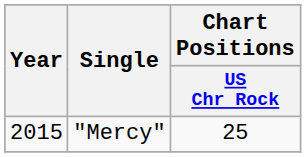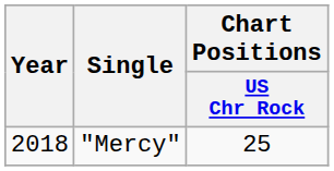 <table class="wikitable" style="text-align:center;">
 <tr>
 <th rowspan="2">Year</th>
 <th rowspan="2">Single</th>
 <th colspan="1">Chart Positions</th>
 </tr>
 <tr style="font-size:smaller;">
 <th width="45"><a href='#'>US<br>Chr Rock</a></th>
 </tr>
 <tr>
-<td>2015</td>
+<td>2018</td>
 <td align="left">"Mercy"</td>
 <td>25</td>
 </tr>
 </table>
